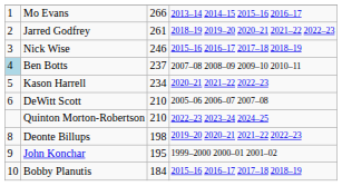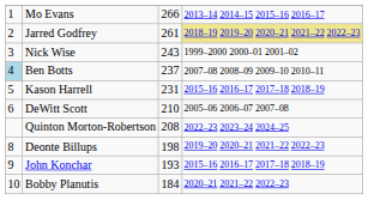 <table class="wikitable">
 <tr>
 </tr>
 <tr>
 <td>1</td>
 <td>Mo Evans</td>
 <td>266</td>
 <td style="font-size:80%;"><a href='#'>2013–14</a> <a href='#'>2014–15</a> <a href='#'>2015–16</a> <a href='#'>2016–17</a></td>
 </tr>
 <tr>
 <td>2</td>
 <td>Jarred Godfrey</td>
 <td>261</td>
-<td style="font-size:80%;"><a href='#'>2018–19</a> <a href='#'>2019–20</a> <a href='#'>2020–21</a> <a href='#'>2021–22</a> <a href='#'>2022–23</a></td>
+<td style="background: khaki; font-size:80%;"><a href='#'>2018–19</a> <a href='#'>2019–20</a> <a href='#'>2020–21</a> <a href='#'>2021–22</a> <a href='#'>2022–23</a></td>
 </tr>
 <tr>
 <td>3</td>
 <td>Nick Wise</td>
-<td>246</td>
-<td style="font-size:80%;"><a href='#'>2015–16</a> <a href='#'>2016–17</a> <a href='#'>2017–18</a> <a href='#'>2018–19</a></td>
+<td>243</td>
+<td style="font-size:80%;">1999–2000 2000–01 2001–02</td>
 </tr>
 <tr>
 <td style="background: lightblue;">4</td>
 <td>Ben Botts</td>
 <td>237</td>
 <td style="font-size:80%;">2007–08 2008–09 2009–10 2010–11</td>
 </tr>
 <tr>
 <td>5</td>
 <td>Kason Harrell</td>
-<td>234</td>
-<td style="font-size:80%;"><a href='#'>2020–21</a> <a href='#'>2021–22</a> <a href='#'>2022–23</a></td>
+<td>231</td>
+<td style="font-size:80%;"><a href='#'>2015–16</a> <a href='#'>2016–17</a> <a href='#'>2017–18</a> <a href='#'>2018–19</a></td>
 </tr>
 <tr>
 <td>6</td>
 <td>DeWitt Scott</td>
 <td>210</td>
 <td style="font-size:80%;">2005–06 2006–07 2007–08</td>
 </tr>
 <tr>
 <td></td>
 <td>Quinton Morton-Robertson</td>
-<td>210</td>
+<td>208</td>
 <td style="font-size:80%;"><a href='#'>2022–23</a> <a href='#'>2023–24</a> <a href='#'>2024–25</a></td>
 </tr>
 <tr>
 <td>8</td>
 <td>Deonte Billups</td>
 <td>198</td>
 <td style="font-size:80%;"><a href='#'>2019–20</a> <a href='#'>2020–21</a> <a href='#'>2021–22</a> <a href='#'>2022–23</a></td>
 </tr>
 <tr>
 <td>9</td>
 <td><a href='#'>John Konchar</a></td>
-<td>195</td>
-<td style="font-size:80%;">1999–2000 2000–01 2001–02</td>
+<td>193</td>
+<td style="font-size:80%;"><a href='#'>2015–16</a> <a href='#'>2016–17</a> <a href='#'>2017–18</a> <a href='#'>2018–19</a></td>
 </tr>
 <tr>
 <td>10</td>
 <td>Bobby Planutis</td>
 <td>184</td>
-<td style="font-size:80%;"><a href='#'>2015–16</a> <a href='#'>2016–17</a> <a href='#'>2017–18</a> <a href='#'>2018–19</a></td>
+<td style="font-size:80%;"><a href='#'>2020–21</a> <a href='#'>2021–22</a> <a href='#'>2022–23</a></td>
 </tr>
 </table>
